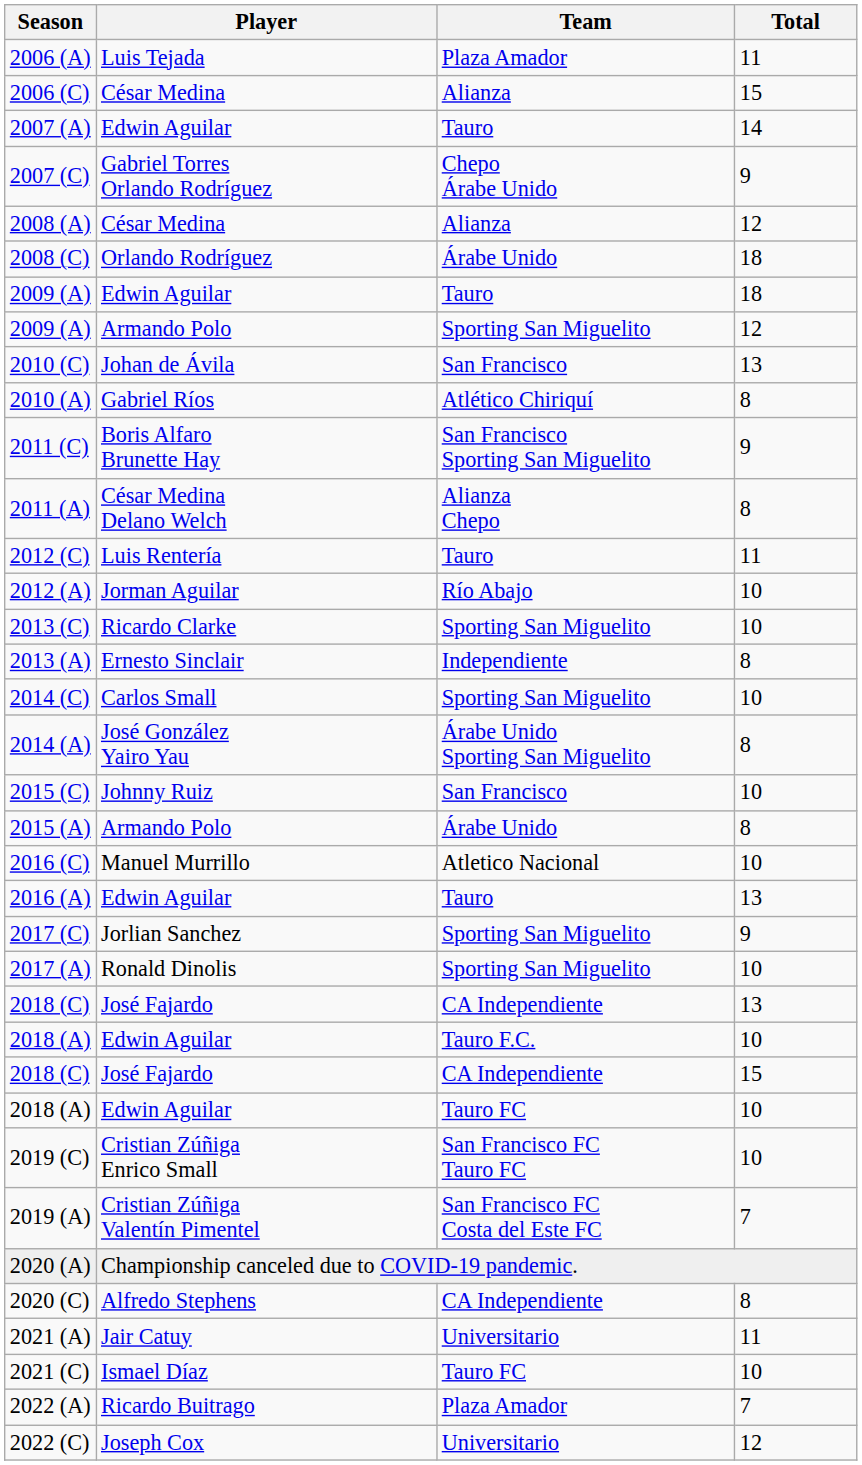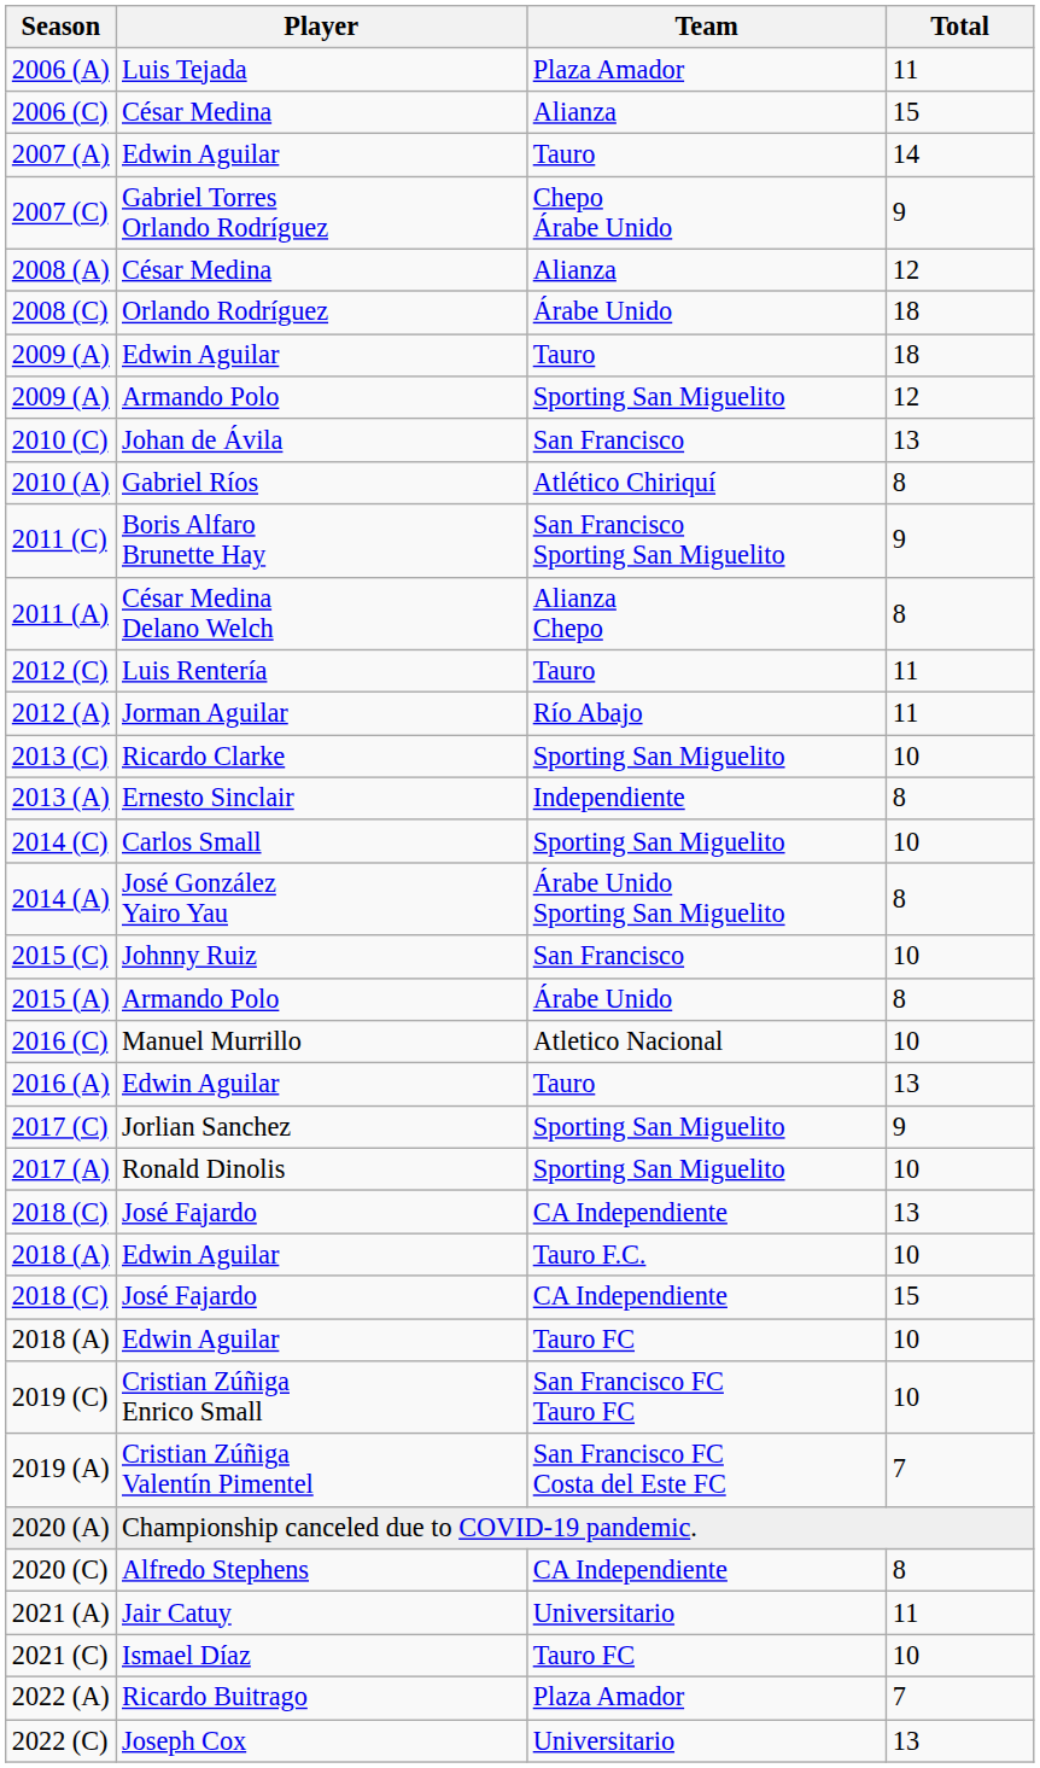 <table class="wikitable">
 <tr>
 <th>Season</th>
 <th width=40%>Player</th>
 <th width=35%>Team</th>
 <th>Total</th>
 </tr>
 <tr>
 <td><a href='#'>2006 (A)</a></td>
 <td> <a href='#'>Luis Tejada</a></td>
 <td><a href='#'>Plaza Amador</a></td>
 <td>11</td>
 </tr>
 <tr>
 <td><a href='#'>2006 (C)</a></td>
 <td> <a href='#'>César Medina</a></td>
 <td><a href='#'>Alianza</a></td>
 <td>15</td>
 </tr>
 <tr>
 <td><a href='#'>2007 (A)</a></td>
 <td> <a href='#'>Edwin Aguilar</a></td>
 <td><a href='#'>Tauro</a></td>
 <td>14</td>
 </tr>
 <tr>
 <td><a href='#'>2007 (C)</a></td>
 <td> <a href='#'>Gabriel Torres</a><br> <a href='#'>Orlando Rodríguez</a></td>
 <td><a href='#'>Chepo</a><br><a href='#'>Árabe Unido</a></td>
 <td>9</td>
 </tr>
 <tr>
 <td><a href='#'>2008 (A)</a></td>
 <td> <a href='#'>César Medina</a></td>
 <td><a href='#'>Alianza</a></td>
 <td>12</td>
 </tr>
 <tr>
 <td><a href='#'>2008 (C)</a></td>
 <td> <a href='#'>Orlando Rodríguez</a></td>
 <td><a href='#'>Árabe Unido</a></td>
 <td>18</td>
 </tr>
 <tr>
 <td><a href='#'>2009 (A)</a></td>
 <td> <a href='#'>Edwin Aguilar</a></td>
 <td><a href='#'>Tauro</a></td>
 <td>18</td>
 </tr>
 <tr>
 <td><a href='#'>2009 (A)</a></td>
 <td> <a href='#'>Armando Polo</a></td>
 <td><a href='#'>Sporting San Miguelito</a></td>
 <td>12</td>
 </tr>
 <tr>
 <td><a href='#'>2010 (C)</a></td>
 <td> <a href='#'>Johan de Ávila</a></td>
 <td><a href='#'>San Francisco</a></td>
 <td>13</td>
 </tr>
 <tr>
 <td><a href='#'>2010 (A)</a></td>
 <td> <a href='#'>Gabriel Ríos</a></td>
 <td><a href='#'>Atlético Chiriquí</a></td>
 <td>8</td>
 </tr>
 <tr>
 <td><a href='#'>2011 (C)</a></td>
 <td> <a href='#'>Boris Alfaro</a><br> <a href='#'>Brunette Hay</a></td>
 <td><a href='#'>San Francisco</a><br><a href='#'>Sporting San Miguelito</a></td>
 <td>9</td>
 </tr>
 <tr>
 <td><a href='#'>2011 (A)</a></td>
 <td> <a href='#'>César Medina</a><br> <a href='#'>Delano Welch</a></td>
 <td><a href='#'>Alianza</a><br> <a href='#'>Chepo</a></td>
 <td>8</td>
 </tr>
 <tr>
 <td><a href='#'>2012 (C)</a></td>
 <td> <a href='#'>Luis Rentería</a></td>
 <td><a href='#'>Tauro</a></td>
 <td>11</td>
 </tr>
 <tr>
 <td><a href='#'>2012 (A)</a></td>
 <td> <a href='#'>Jorman Aguilar</a></td>
 <td><a href='#'>Río Abajo</a></td>
-<td>10</td>
+<td>11</td>
 </tr>
 <tr>
 <td><a href='#'>2013 (C)</a></td>
 <td> <a href='#'>Ricardo Clarke</a></td>
 <td><a href='#'>Sporting San Miguelito</a></td>
 <td>10</td>
 </tr>
 <tr>
 <td><a href='#'>2013 (A)</a></td>
 <td> <a href='#'>Ernesto Sinclair</a></td>
 <td><a href='#'>Independiente</a></td>
 <td>8</td>
 </tr>
 <tr>
 <td><a href='#'>2014 (C)</a></td>
 <td> <a href='#'>Carlos Small</a></td>
 <td><a href='#'>Sporting San Miguelito</a></td>
 <td>10</td>
 </tr>
 <tr>
 <td><a href='#'>2014 (A)</a></td>
 <td> <a href='#'>José González</a><br> <a href='#'>Yairo Yau</a></td>
 <td><a href='#'>Árabe Unido</a><br><a href='#'>Sporting San Miguelito</a></td>
 <td>8</td>
 </tr>
 <tr>
 <td><a href='#'>2015 (C)</a></td>
 <td> <a href='#'>Johnny Ruiz</a></td>
 <td><a href='#'>San Francisco</a></td>
 <td>10</td>
 </tr>
 <tr>
 <td><a href='#'>2015 (A)</a></td>
 <td> <a href='#'>Armando Polo</a></td>
 <td><a href='#'>Árabe Unido</a></td>
 <td>8</td>
 </tr>
 <tr>
 <td><a href='#'>2016 (C)</a></td>
 <td> Manuel Murrillo</td>
 <td>Atletico Nacional</td>
 <td>10</td>
 </tr>
 <tr>
 <td><a href='#'>2016 (A)</a></td>
 <td> <a href='#'>Edwin Aguilar</a></td>
 <td><a href='#'>Tauro</a></td>
 <td>13</td>
 </tr>
 <tr>
 <td><a href='#'>2017 (C)</a></td>
 <td> Jorlian Sanchez</td>
 <td><a href='#'>Sporting San Miguelito</a></td>
 <td>9</td>
 </tr>
 <tr>
 <td><a href='#'>2017 (A)</a></td>
 <td> Ronald Dinolis</td>
 <td><a href='#'>Sporting San Miguelito</a></td>
 <td>10</td>
 </tr>
 <tr>
 <td><a href='#'>2018 (C)</a></td>
 <td> <a href='#'>José Fajardo</a></td>
 <td><a href='#'>CA Independiente</a></td>
 <td>13</td>
 </tr>
 <tr>
 <td><a href='#'>2018 (A)</a></td>
 <td> <a href='#'>Edwin Aguilar</a></td>
 <td><a href='#'>Tauro F.C.</a></td>
 <td>10</td>
 </tr>
 <tr>
 <td><a href='#'>2018 (C)</a></td>
 <td> <a href='#'>José Fajardo</a></td>
 <td><a href='#'>CA Independiente</a></td>
 <td>15</td>
 </tr>
 <tr>
 <td>2018 (A)</td>
 <td> <a href='#'>Edwin Aguilar</a></td>
 <td><a href='#'>Tauro FC</a></td>
 <td>10</td>
 </tr>
 <tr>
 <td>2019 (C)</td>
 <td> <a href='#'>Cristian Zúñiga</a><br> Enrico Small</td>
 <td><a href='#'>San Francisco FC</a><br><a href='#'>Tauro FC</a></td>
 <td>10</td>
 </tr>
 <tr>
 <td>2019 (A)</td>
 <td> <a href='#'>Cristian Zúñiga</a><br> <a href='#'>Valentín Pimentel</a></td>
 <td><a href='#'>San Francisco FC</a><br><a href='#'>Costa del Este FC</a></td>
 <td>7</td>
 </tr>
 <tr bgcolor=#efefef>
 <td>2020 (A)</td>
 <td colspan=7>Championship canceled due to <a href='#'>COVID-19 pandemic</a>.</td>
 </tr>
 <tr>
 <td>2020 (C)</td>
 <td> <a href='#'>Alfredo Stephens</a></td>
 <td><a href='#'>CA Independiente</a></td>
 <td>8</td>
 </tr>
 <tr>
 <td>2021 (A)</td>
 <td> <a href='#'>Jair Catuy</a></td>
 <td><a href='#'>Universitario</a></td>
 <td>11</td>
 </tr>
 <tr>
 <td>2021 (C)</td>
 <td> <a href='#'>Ismael Díaz</a></td>
 <td><a href='#'>Tauro FC</a></td>
 <td>10</td>
 </tr>
 <tr>
 <td>2022 (A)</td>
 <td> <a href='#'>Ricardo Buitrago</a></td>
 <td><a href='#'>Plaza Amador</a></td>
 <td>7</td>
 </tr>
 <tr>
 <td>2022 (C)</td>
 <td> <a href='#'>Joseph Cox</a></td>
 <td><a href='#'>Universitario</a></td>
-<td>12</td>
+<td>13</td>
 </tr>
 </table>
